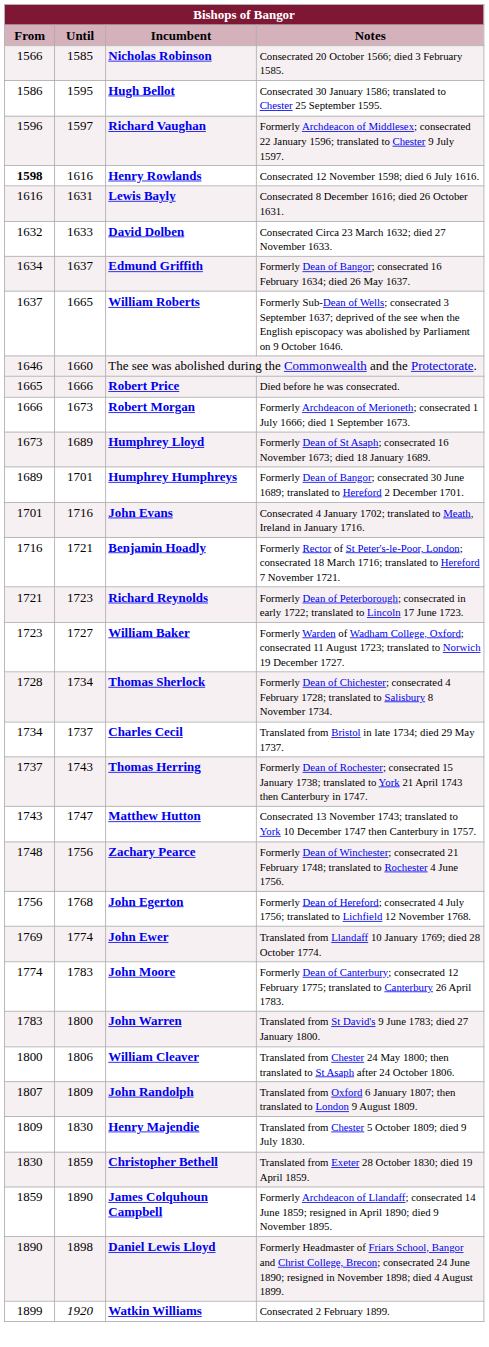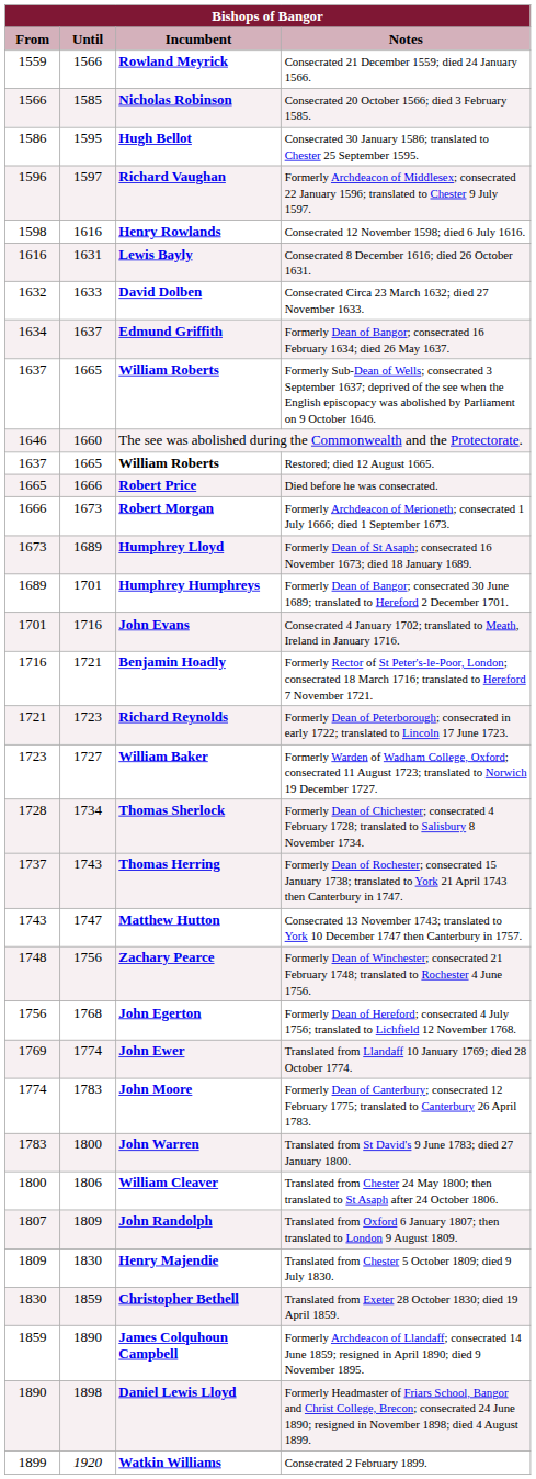 <table class="wikitable" style="width:95%;" border="1" cellpadding="2">
 <tr>
 <th colspan="4" style="background-color: #7F1734; color: white;">Bishops of Bangor</th>
 </tr>
 <tr>
 <th style="background-color: #D4B1BB; width: 10%;">From</th>
 <th style="background-color: #D4B1BB; width: 10%;">Until</th>
 <th style="background-color: #D4B1BB; width: 30%;">Incumbent</th>
 <th style="background-color: #D4B1BB; width: 45%;">Notes</th>
+</tr>
+<tr valign="top" style="background-color: white;">
+<td style="text-align: center;">1559</td>
+<td style="text-align: center;">1566</td>
+<td> <strong><a href='#'>Rowland Meyrick</a></strong></td>
+<td><small>Consecrated 21 December 1559; died 24 January 1566.</small></td>
 </tr>
 <tr valign="top" style="background-color: #F7F0F2;">
 <td style="text-align: center;">1566</td>
 <td style="text-align: center;">1585</td>
 <td> <strong><a href='#'>Nicholas Robinson</a></strong></td>
 <td><small>Consecrated 20 October 1566; died 3 February 1585.</small></td>
 </tr>
 <tr valign="top" style="background-color: white;">
 <td style="text-align: center;">1586</td>
 <td style="text-align: center;">1595</td>
 <td> <strong><a href='#'>Hugh Bellot</a></strong></td>
 <td><small>Consecrated 30 January 1586; translated to <a href='#'>Chester</a> 25 September 1595.</small></td>
 </tr>
 <tr valign="top" style="background-color: #F7F0F2;">
 <td style="text-align: center;">1596</td>
 <td style="text-align: center;">1597</td>
 <td> <strong><a href='#'>Richard Vaughan</a></strong></td>
 <td><small>Formerly <a href='#'>Archdeacon of Middlesex</a>; consecrated 22 January 1596; translated to <a href='#'>Chester</a> 9 July 1597.</small></td>
 </tr>
 <tr valign="top" style="background-color: white;">
-<td style="text-align: center;"><strong>1598</strong></td>
+<td style="text-align: center;">1598</td>
 <td style="text-align: center;">1616</td>
 <td> <strong><a href='#'>Henry Rowlands</a></strong></td>
 <td><small>Consecrated 12 November 1598; died 6 July 1616.</small></td>
 </tr>
 <tr valign="top" style="background-color: #F7F0F2;">
 <td style="text-align: center;">1616</td>
 <td style="text-align: center;">1631</td>
 <td> <strong><a href='#'>Lewis Bayly</a></strong></td>
 <td><small>Consecrated 8 December 1616; died 26 October 1631.</small></td>
 </tr>
 <tr valign="top" style="background-color: white;">
 <td style="text-align: center;">1632</td>
 <td style="text-align: center;">1633</td>
 <td> <strong><a href='#'>David Dolben</a></strong></td>
 <td><small>Consecrated Circa 23 March 1632; died 27 November 1633.</small></td>
 </tr>
 <tr valign="top" style="background-color: #F7F0F2;">
 <td style="text-align: center;">1634</td>
 <td style="text-align: center;">1637</td>
 <td> <strong><a href='#'>Edmund Griffith</a></strong></td>
 <td><small>Formerly <a href='#'>Dean of Bangor</a>; consecrated 16 February 1634; died 26 May 1637.</small></td>
 </tr>
 <tr valign="top" style="background-color: white;">
 <td style="text-align: center;">1637</td>
 <td style="text-align: center;">1665</td>
 <td> <strong><a href='#'>William Roberts</a></strong></td>
 <td><small>Formerly Sub-<a href='#'>Dean of Wells</a>; consecrated 3 September 1637; deprived of the see when the English episcopacy was abolished by Parliament on 9 October 1646.</small></td>
 </tr>
 <tr valign=top bgcolor="#F7F0F2">
 <td align=center>1646</td>
 <td align=center>1660</td>
 <td colspan=2>The see was abolished during the <a href='#'>Commonwealth</a> and the <a href='#'>Protectorate</a>.</td>
+</tr>
+<tr valign="top" style="background-color: white;">
+<td style="text-align: center;">1637</td>
+<td style="text-align: center;">1665</td>
+<td> <strong>William Roberts</strong></td>
+<td><small>Restored; died 12 August 1665.</small></td>
 </tr>
 <tr valign="top" style="background-color: #F7F0F2;">
 <td style="text-align: center;">1665</td>
 <td style="text-align: center;">1666</td>
 <td> <strong><a href='#'>Robert Price</a></strong></td>
 <td><small>Died before he was consecrated.</small></td>
 </tr>
 <tr valign="top" style="background-color: white;">
 <td style="text-align: center;">1666</td>
 <td style="text-align: center;">1673</td>
 <td> <strong><a href='#'>Robert Morgan</a></strong></td>
 <td><small>Formerly <a href='#'>Archdeacon of Merioneth</a>; consecrated 1 July 1666; died 1 September 1673.</small></td>
 </tr>
 <tr valign="top" style="background-color: #F7F0F2;">
 <td style="text-align: center;">1673</td>
 <td style="text-align: center;">1689</td>
 <td> <strong><a href='#'>Humphrey Lloyd</a></strong></td>
 <td><small>Formerly <a href='#'>Dean of St Asaph</a>; consecrated 16 November 1673; died 18 January 1689.</small></td>
 </tr>
 <tr valign="top" style="background-color: white;">
 <td style="text-align: center;">1689</td>
 <td style="text-align: center;">1701</td>
 <td> <strong><a href='#'>Humphrey Humphreys</a></strong></td>
 <td><small>Formerly <a href='#'>Dean of Bangor</a>; consecrated 30 June 1689; translated to <a href='#'>Hereford</a> 2 December 1701.</small></td>
 </tr>
 <tr valign="top" style="background-color: #F7F0F2;">
 <td style="text-align: center;">1701</td>
 <td style="text-align: center;">1716</td>
 <td> <strong><a href='#'>John Evans</a></strong></td>
 <td><small>Consecrated 4 January 1702; translated to <a href='#'>Meath</a>, Ireland in January 1716.</small></td>
 </tr>
 <tr valign="top" style="background-color: white;">
 <td style="text-align: center;">1716</td>
 <td style="text-align: center;">1721</td>
 <td> <strong><a href='#'>Benjamin Hoadly</a></strong></td>
 <td><small>Formerly <a href='#'>Rector</a> of <a href='#'>St Peter's-le-Poor, London</a>; consecrated 18 March 1716; translated to <a href='#'>Hereford</a> 7 November 1721.</small></td>
 </tr>
 <tr valign="top" style="background-color: #F7F0F2;">
 <td style="text-align: center;">1721</td>
 <td style="text-align: center;">1723</td>
 <td> <strong><a href='#'>Richard Reynolds</a></strong></td>
 <td><small>Formerly <a href='#'>Dean of Peterborough</a>; consecrated in early 1722; translated to <a href='#'>Lincoln</a> 17 June 1723.</small></td>
 </tr>
 <tr valign="top" style="background-color: white;">
 <td style="text-align: center;">1723</td>
 <td style="text-align: center;">1727</td>
 <td> <strong><a href='#'>William Baker</a></strong></td>
 <td><small>Formerly <a href='#'>Warden</a> of <a href='#'>Wadham College, Oxford</a>; consecrated 11 August 1723; translated to <a href='#'>Norwich</a> 19 December 1727.</small></td>
 </tr>
 <tr valign="top" style="background-color: #F7F0F2;">
 <td style="text-align: center;">1728</td>
 <td style="text-align: center;">1734</td>
 <td> <strong><a href='#'>Thomas Sherlock</a></strong></td>
 <td><small>Formerly <a href='#'>Dean of Chichester</a>; consecrated 4 February 1728; translated to <a href='#'>Salisbury</a> 8 November 1734.</small></td>
-</tr>
-<tr valign="top" style="background-color: white;">
-<td style="text-align: center;">1734</td>
-<td style="text-align: center;">1737</td>
-<td> <strong><a href='#'>Charles Cecil</a></strong></td>
-<td><small>Translated from <a href='#'>Bristol</a> in late 1734; died 29 May 1737.</small></td>
 </tr>
 <tr valign="top" style="background-color: #F7F0F2;">
 <td style="text-align: center;">1737</td>
 <td style="text-align: center;">1743</td>
 <td> <strong><a href='#'>Thomas Herring</a></strong></td>
 <td><small>Formerly <a href='#'>Dean of Rochester</a>; consecrated 15 January 1738; translated to <a href='#'>York</a> 21 April 1743 then Canterbury in 1747.</small></td>
 </tr>
 <tr valign="top" style="background-color: white;">
 <td style="text-align: center;">1743</td>
 <td style="text-align: center;">1747</td>
 <td> <strong><a href='#'>Matthew Hutton</a></strong></td>
 <td><small>Consecrated 13 November 1743; translated to <a href='#'>York</a> 10 December 1747 then Canterbury in 1757.</small></td>
 </tr>
 <tr valign="top" style="background-color: #F7F0F2;">
 <td style="text-align: center;">1748</td>
 <td style="text-align: center;">1756</td>
 <td> <strong><a href='#'>Zachary Pearce</a></strong></td>
 <td><small>Formerly <a href='#'>Dean of Winchester</a>; consecrated 21 February 1748; translated to <a href='#'>Rochester</a> 4 June 1756.</small></td>
 </tr>
 <tr valign="top" style="background-color: white;">
 <td style="text-align: center;">1756</td>
 <td style="text-align: center;">1768</td>
 <td> <strong><a href='#'>John Egerton</a></strong></td>
 <td><small>Formerly <a href='#'>Dean of Hereford</a>; consecrated 4 July 1756; translated to <a href='#'>Lichfield</a> 12 November 1768.</small></td>
 </tr>
 <tr valign="top" style="background-color: #F7F0F2;">
 <td style="text-align: center;">1769</td>
 <td style="text-align: center;">1774</td>
 <td> <strong><a href='#'>John Ewer</a></strong></td>
 <td><small>Translated from <a href='#'>Llandaff</a> 10 January 1769; died 28 October 1774.</small></td>
 </tr>
 <tr valign="top" style="background-color: white;">
 <td style="text-align: center;">1774</td>
 <td style="text-align: center;">1783</td>
 <td> <strong><a href='#'>John Moore</a></strong></td>
 <td><small>Formerly <a href='#'>Dean of Canterbury</a>; consecrated 12 February 1775; translated to <a href='#'>Canterbury</a> 26 April 1783.</small></td>
 </tr>
 <tr valign="top" style="background-color: #F7F0F2;">
 <td style="text-align: center;">1783</td>
 <td style="text-align: center;">1800</td>
 <td> <strong><a href='#'>John Warren</a></strong></td>
 <td><small>Translated from <a href='#'>St David's</a> 9 June 1783; died 27 January 1800.</small></td>
 </tr>
 <tr valign="top" style="background-color: white;">
 <td style="text-align: center;">1800</td>
 <td style="text-align: center;">1806</td>
 <td> <strong><a href='#'>William Cleaver</a></strong></td>
 <td><small>Translated from <a href='#'>Chester</a> 24 May 1800; then translated to <a href='#'>St Asaph</a> after 24 October 1806.</small></td>
 </tr>
 <tr valign="top" style="background-color: #F7F0F2;">
 <td style="text-align: center;">1807</td>
 <td style="text-align: center;">1809</td>
 <td> <strong><a href='#'>John Randolph</a></strong></td>
 <td><small>Translated from <a href='#'>Oxford</a> 6 January 1807; then translated to <a href='#'>London</a> 9 August 1809.</small></td>
 </tr>
 <tr valign="top" style="background-color: white;">
 <td style="text-align: center;">1809</td>
 <td style="text-align: center;">1830</td>
 <td> <strong><a href='#'>Henry Majendie</a></strong></td>
 <td><small>Translated from <a href='#'>Chester</a> 5 October 1809; died 9 July 1830.</small></td>
 </tr>
 <tr valign="top" style="background-color: #F7F0F2;">
 <td style="text-align: center;">1830</td>
 <td style="text-align: center;">1859</td>
 <td> <strong><a href='#'>Christopher Bethell</a></strong></td>
 <td><small>Translated from <a href='#'>Exeter</a> 28 October 1830; died 19 April 1859.</small></td>
 </tr>
 <tr valign="top" style="background-color: white;">
 <td style="text-align: center;">1859</td>
 <td style="text-align: center;">1890</td>
 <td> <strong><a href='#'>James Colquhoun Campbell</a></strong></td>
 <td><small>Formerly <a href='#'>Archdeacon of Llandaff</a>; consecrated 14 June 1859; resigned in April 1890; died 9 November 1895.</small></td>
 </tr>
 <tr valign="top" style="background-color: #F7F0F2;">
 <td style="text-align: center;">1890</td>
 <td style="text-align: center;">1898</td>
 <td> <strong><a href='#'>Daniel Lewis Lloyd</a></strong></td>
 <td><small>Formerly Headmaster of <a href='#'>Friars School, Bangor</a> and <a href='#'>Christ College, Brecon</a>; consecrated 24 June 1890; resigned in November 1898; died 4 August 1899.</small></td>
 </tr>
 <tr valign="top" style="background-color: white;">
 <td style="text-align: center;">1899</td>
 <td style="text-align: center;"><em>1920</em></td>
 <td> <strong><a href='#'>Watkin Williams</a></strong></td>
 <td><small>Consecrated 2 February 1899.</small></td>
 </tr>
 </table>
